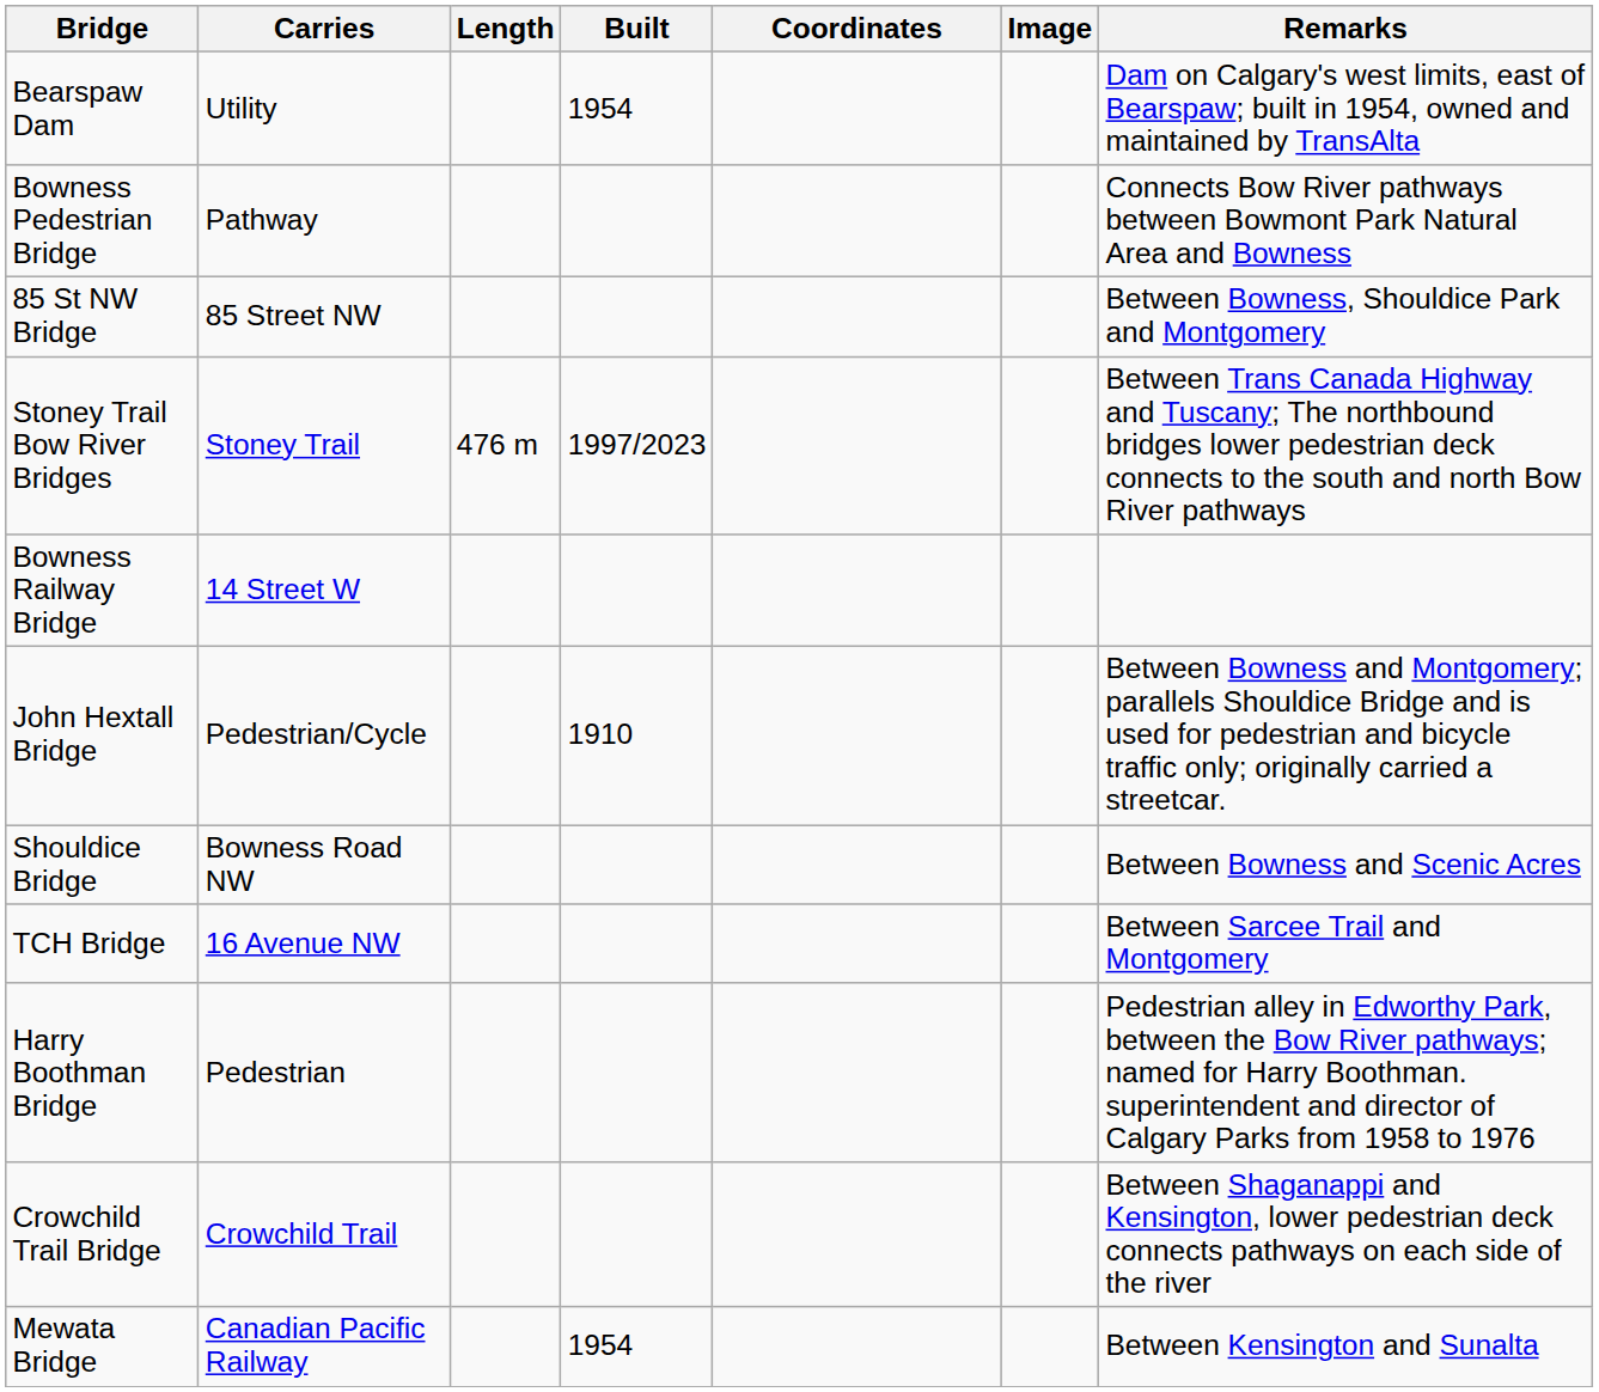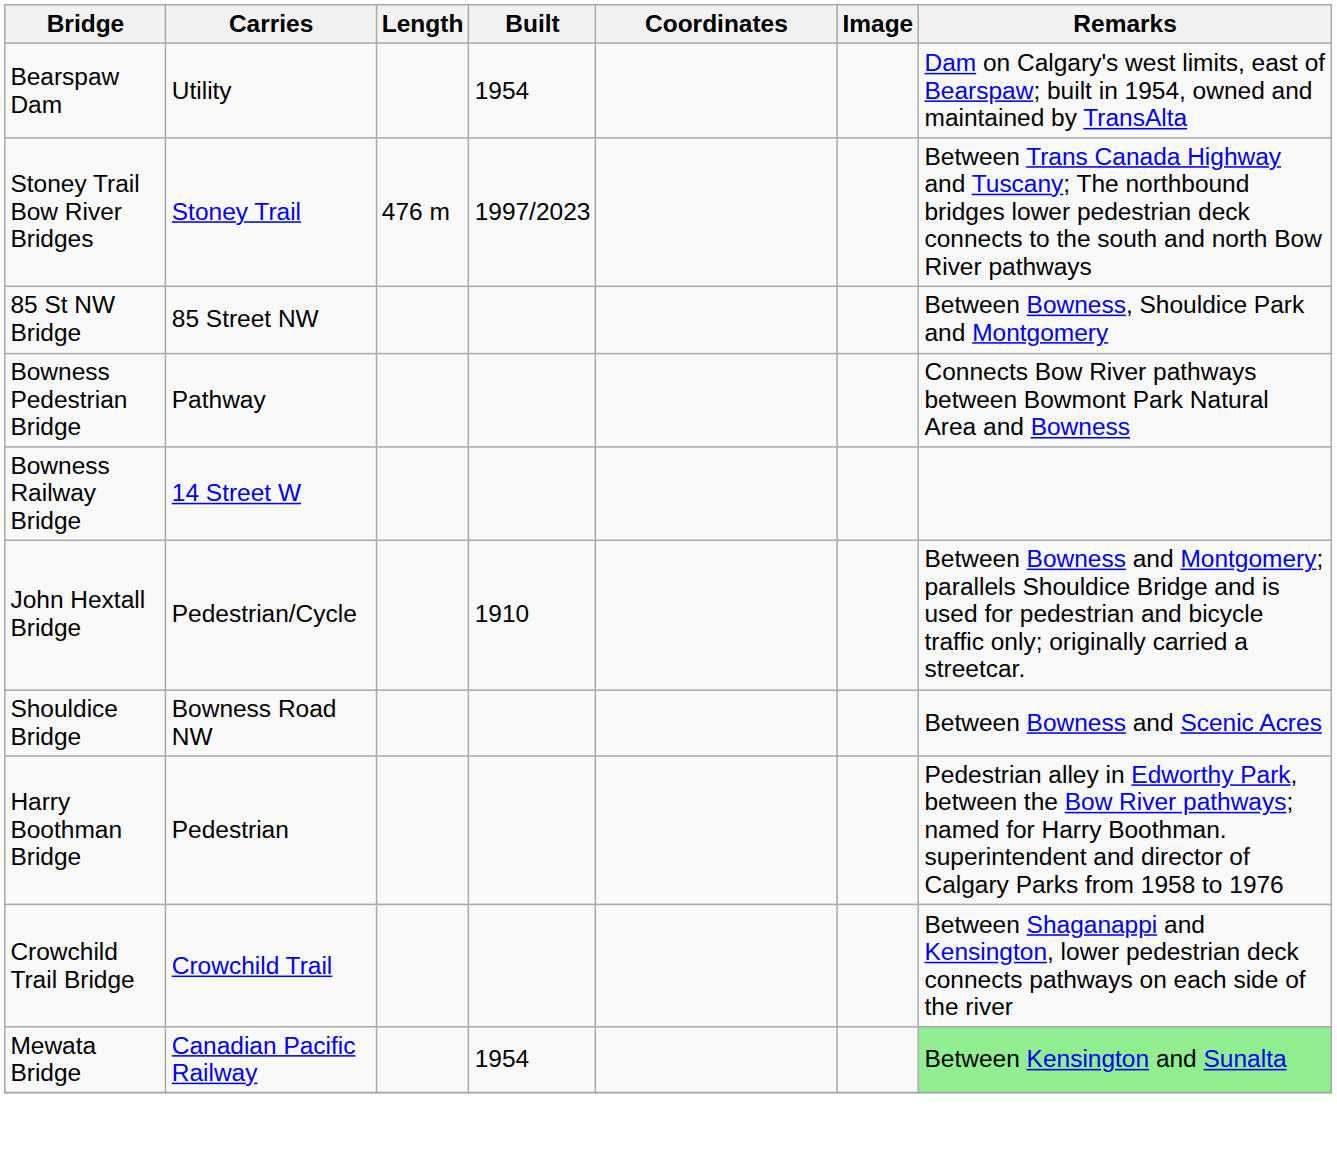 <table class="wikitable sortable">
 <tr>
 <th>Bridge</th>
 <th>Carries</th>
 <th>Length</th>
 <th>Built</th>
 <th width=150px>Coordinates</th>
 <th>Image</th>
 <th>Remarks</th>
 </tr>
 <tr>
 <td>Bearspaw Dam</td>
 <td>Utility</td>
 <td></td>
 <td>1954</td>
 <td><small></small></td>
 <td></td>
 <td><a href='#'>Dam</a> on Calgary's west limits, east of <a href='#'>Bearspaw</a>; built in 1954, owned and maintained by <a href='#'>TransAlta</a></td>
 </tr>
 <tr>
-<td>Bowness Pedestrian Bridge</td>
-<td>Pathway</td>
-<td></td>
-<td></td>
+<td>Stoney Trail Bow River Bridges</td>
+<td><a href='#'>Stoney Trail</a></td>
+<td>476 m</td>
+<td>1997/2023</td>
 <td><small></small></td>
 <td></td>
-<td>Connects Bow River pathways between Bowmont Park Natural Area and <a href='#'>Bowness</a></td>
+<td>Between <a href='#'>Trans Canada Highway</a> and <a href='#'>Tuscany</a>; The northbound bridges lower pedestrian deck connects to the south and north Bow River pathways</td>
 </tr>
 <tr>
 <td>85 St NW Bridge</td>
 <td>85 Street NW</td>
 <td></td>
 <td></td>
 <td><small></small></td>
 <td></td>
 <td>Between <a href='#'>Bowness</a>, Shouldice Park and <a href='#'>Montgomery</a></td>
 </tr>
 <tr>
-<td>Stoney Trail Bow River Bridges</td>
-<td><a href='#'>Stoney Trail</a></td>
-<td>476 m</td>
-<td>1997/2023</td>
+<td>Bowness Pedestrian Bridge</td>
+<td>Pathway</td>
+<td></td>
+<td></td>
 <td><small></small></td>
 <td></td>
-<td>Between <a href='#'>Trans Canada Highway</a> and <a href='#'>Tuscany</a>; The northbound bridges lower pedestrian deck connects to the south and north Bow River pathways</td>
+<td>Connects Bow River pathways between Bowmont Park Natural Area and <a href='#'>Bowness</a></td>
 </tr>
 <tr>
 <td>Bowness Railway Bridge</td>
 <td><a href='#'>14 Street W</a></td>
 <td></td>
 <td></td>
 <td><small></small></td>
 <td></td>
 <td></td>
 </tr>
 <tr>
 <td>John Hextall Bridge</td>
 <td>Pedestrian/Cycle</td>
 <td></td>
 <td>1910</td>
 <td><small></small></td>
 <td></td>
 <td>Between <a href='#'>Bowness</a> and <a href='#'>Montgomery</a>; parallels Shouldice Bridge and is used for pedestrian and bicycle traffic only; originally carried a streetcar.</td>
 </tr>
 <tr>
 <td>Shouldice Bridge</td>
 <td>Bowness Road NW</td>
 <td></td>
 <td></td>
 <td><small></small></td>
 <td></td>
 <td>Between <a href='#'>Bowness</a> and <a href='#'>Scenic Acres</a></td>
 </tr>
 <tr>
-<td>TCH Bridge</td>
-<td><a href='#'>16 Avenue NW</a></td>
-<td></td>
-<td></td>
-<td><small></small></td>
-<td></td>
-<td>Between <a href='#'>Sarcee Trail</a> and <a href='#'>Montgomery</a></td>
-</tr>
-<tr>
 <td>Harry Boothman Bridge</td>
 <td>Pedestrian</td>
 <td></td>
 <td></td>
 <td><small></small></td>
 <td></td>
 <td>Pedestrian alley in <a href='#'>Edworthy Park</a>, between the <a href='#'>Bow River pathways</a>; named for Harry Boothman. superintendent and director of Calgary Parks from 1958 to 1976</td>
 </tr>
 <tr>
 <td>Crowchild Trail Bridge</td>
 <td><a href='#'>Crowchild Trail</a></td>
 <td></td>
 <td></td>
 <td><small></small></td>
 <td></td>
 <td>Between <a href='#'>Shaganappi</a> and <a href='#'>Kensington</a>, lower pedestrian deck connects pathways on each side of the river</td>
 </tr>
 <tr>
 <td>Mewata Bridge</td>
 <td><a href='#'>Canadian Pacific Railway</a></td>
 <td></td>
 <td>1954</td>
 <td><small></small></td>
 <td></td>
-<td>Between <a href='#'>Kensington</a> and <a href='#'>Sunalta</a></td>
+<td style="background: lightgreen;">Between <a href='#'>Kensington</a> and <a href='#'>Sunalta</a></td>
 </tr>
 <tr>
 </tr>
 </table>
